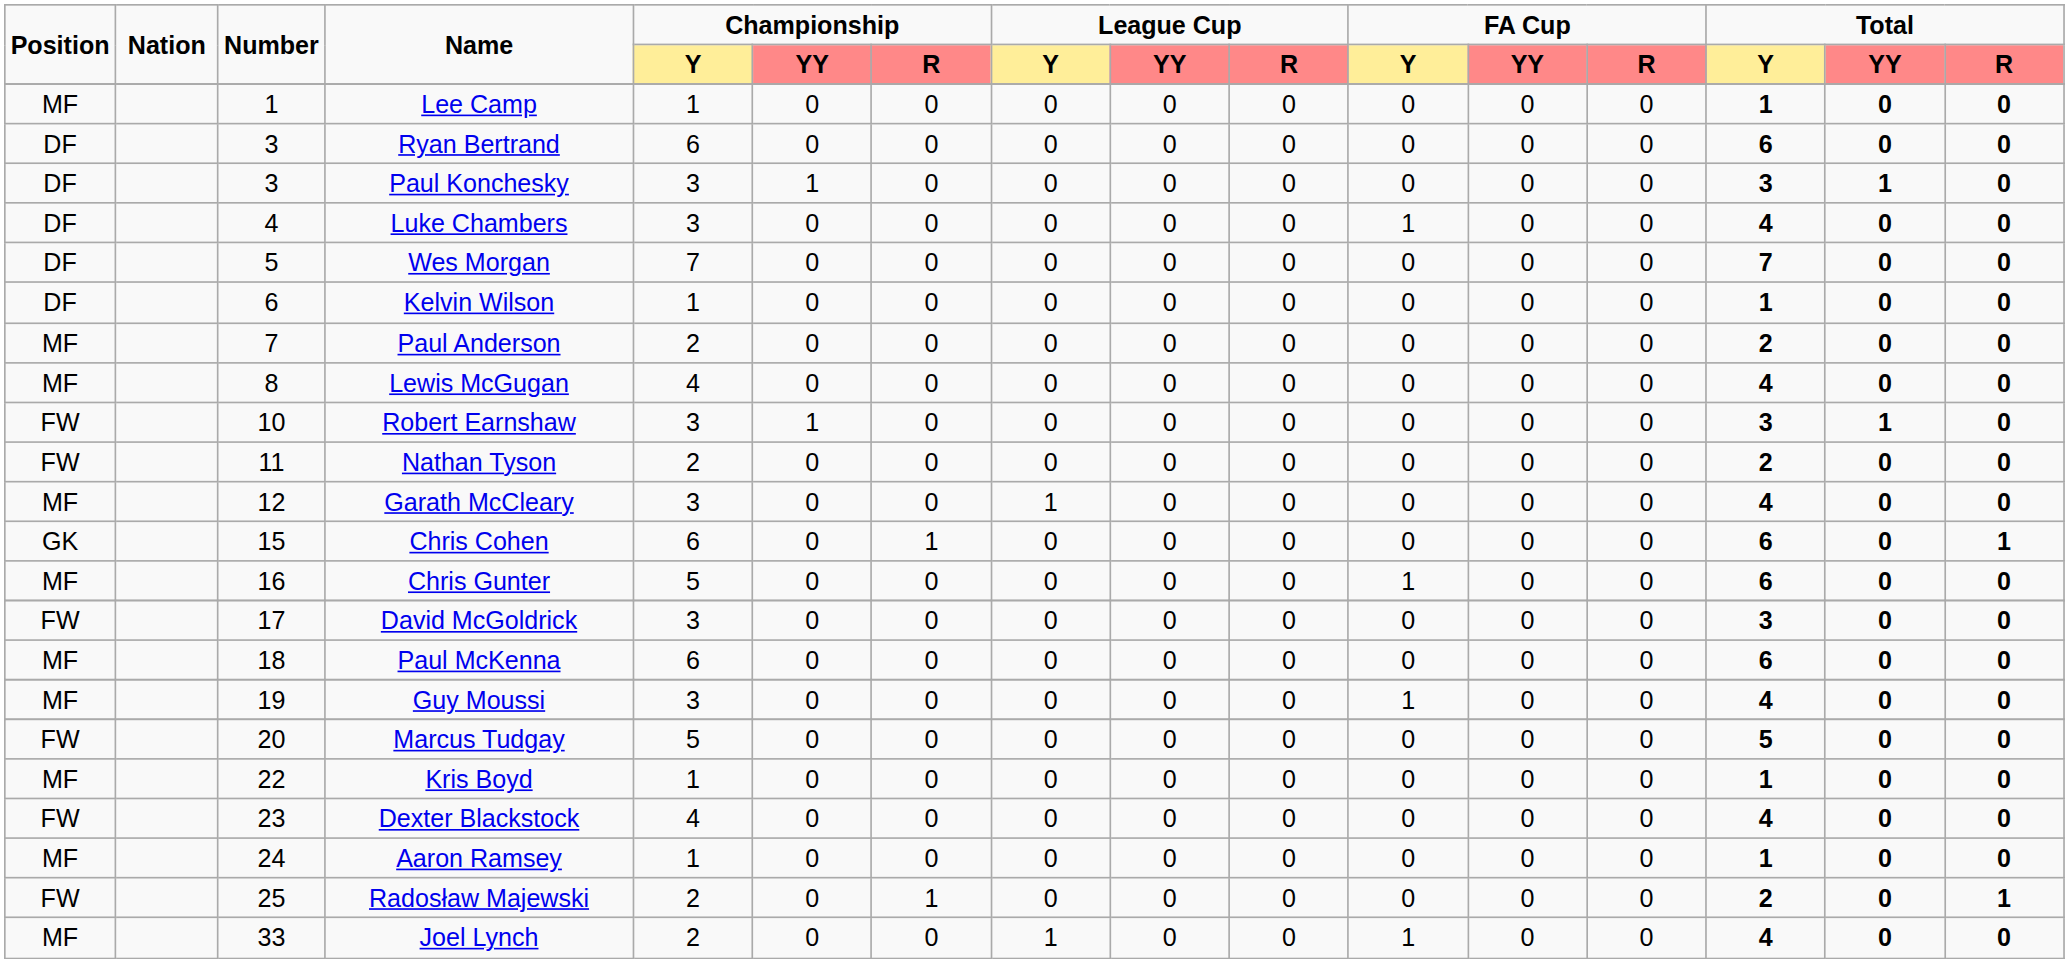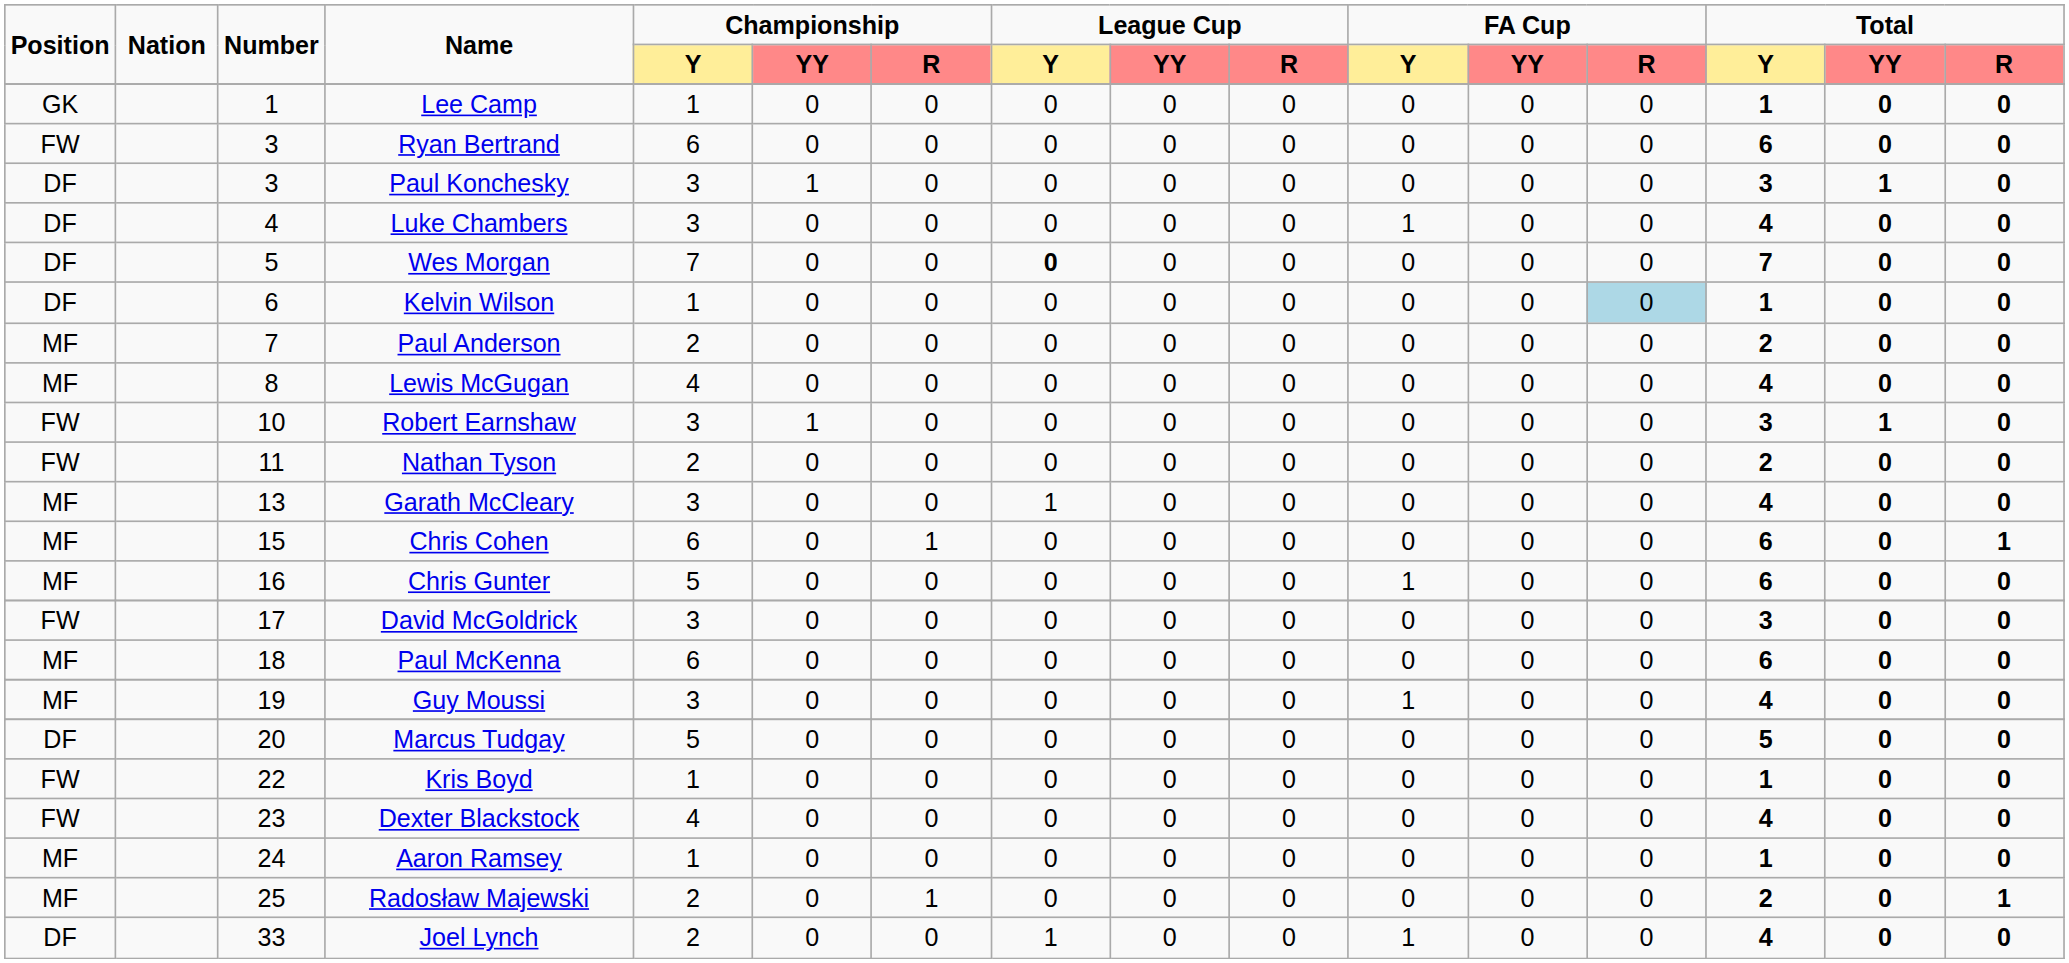 <table class="wikitable" style="font-size: 95%; text-align: center;">
 <tr>
 <td rowspan="2" width="5%" align="center"><strong>Position</strong></td>
 <td rowspan="2" width="5%" align="center"><strong>Nation</strong></td>
 <td rowspan="2" width="5%" align="center"><strong>Number</strong></td>
 <td rowspan="2" width="15%" align="center"><strong>Name</strong></td>
 <td colspan="3" align="center"><strong>Championship</strong></td>
 <td colspan="3" align="center"><strong>League Cup</strong></td>
 <td colspan="3" align="center"><strong>FA Cup</strong></td>
 <td colspan="3" align="center"><strong>Total</strong></td>
 </tr>
 <tr>
 <th width=60 style="background: #FFEE99">Y</th>
 <th width=60 style="background: #FF8888">YY</th>
 <th width=60 style="background: #FF8888">R</th>
 <th width=60 style="background: #FFEE99">Y</th>
 <th width=60 style="background: #FF8888">YY</th>
 <th width=60 style="background: #FF8888">R</th>
 <th width=60 style="background: #FFEE99">Y</th>
 <th width=60 style="background: #FF8888">YY</th>
 <th width=60 style="background: #FF8888">R</th>
 <th width=60 style="background: #FFEE99">Y</th>
 <th width=60 style="background: #FF8888">YY</th>
 <th width=60 style="background: #FF8888">R</th>
 </tr>
 <tr>
 </tr>
 <tr>
-<td>MF</td>
+<td>GK</td>
 <td></td>
 <td>1</td>
 <td><a href='#'>Lee Camp</a></td>
 <td>1</td>
 <td>0</td>
 <td>0</td>
 <td>0</td>
 <td>0</td>
 <td>0</td>
 <td>0</td>
 <td>0</td>
 <td>0</td>
 <td><strong>1</strong></td>
 <td><strong>0</strong></td>
 <td><strong>0</strong></td>
 </tr>
 <tr>
-<td>DF</td>
+<td>FW</td>
 <td></td>
 <td>3</td>
 <td><a href='#'>Ryan Bertrand</a></td>
 <td>6</td>
 <td>0</td>
 <td>0</td>
 <td>0</td>
 <td>0</td>
 <td>0</td>
 <td>0</td>
 <td>0</td>
 <td>0</td>
 <td><strong>6</strong></td>
 <td><strong>0</strong></td>
 <td><strong>0</strong></td>
 </tr>
 <tr>
 <td>DF</td>
 <td></td>
 <td>3</td>
 <td><a href='#'>Paul Konchesky</a></td>
 <td>3</td>
 <td>1</td>
 <td>0</td>
 <td>0</td>
 <td>0</td>
 <td>0</td>
 <td>0</td>
 <td>0</td>
 <td>0</td>
 <td><strong>3</strong></td>
 <td><strong>1</strong></td>
 <td><strong>0</strong></td>
 </tr>
 <tr>
 <td>DF</td>
 <td></td>
 <td>4</td>
 <td><a href='#'>Luke Chambers</a></td>
 <td>3</td>
 <td>0</td>
 <td>0</td>
 <td>0</td>
 <td>0</td>
 <td>0</td>
 <td>1</td>
 <td>0</td>
 <td>0</td>
 <td><strong>4</strong></td>
 <td><strong>0</strong></td>
 <td><strong>0</strong></td>
 </tr>
 <tr>
 <td>DF</td>
 <td></td>
 <td>5</td>
 <td><a href='#'>Wes Morgan</a></td>
 <td>7</td>
 <td>0</td>
 <td>0</td>
-<td>0</td>
+<td><strong>0</strong></td>
 <td>0</td>
 <td>0</td>
 <td>0</td>
 <td>0</td>
 <td>0</td>
 <td><strong>7</strong></td>
 <td><strong>0</strong></td>
 <td><strong>0</strong></td>
 </tr>
 <tr>
 <td>DF</td>
 <td></td>
 <td>6</td>
 <td><a href='#'>Kelvin Wilson</a></td>
 <td>1</td>
 <td>0</td>
 <td>0</td>
 <td>0</td>
 <td>0</td>
 <td>0</td>
 <td>0</td>
 <td>0</td>
-<td>0</td>
+<td style="background: lightblue;">0</td>
 <td><strong>1</strong></td>
 <td><strong>0</strong></td>
 <td><strong>0</strong></td>
 </tr>
 <tr>
 <td>MF</td>
 <td></td>
 <td>7</td>
 <td><a href='#'>Paul Anderson</a></td>
 <td>2</td>
 <td>0</td>
 <td>0</td>
 <td>0</td>
 <td>0</td>
 <td>0</td>
 <td>0</td>
 <td>0</td>
 <td>0</td>
 <td><strong>2</strong></td>
 <td><strong>0</strong></td>
 <td><strong>0</strong></td>
 </tr>
 <tr>
 <td>MF</td>
 <td></td>
 <td>8</td>
 <td><a href='#'>Lewis McGugan</a></td>
 <td>4</td>
 <td>0</td>
 <td>0</td>
 <td>0</td>
 <td>0</td>
 <td>0</td>
 <td>0</td>
 <td>0</td>
 <td>0</td>
 <td><strong>4</strong></td>
 <td><strong>0</strong></td>
 <td><strong>0</strong></td>
 </tr>
 <tr>
 <td>FW</td>
 <td></td>
 <td>10</td>
 <td><a href='#'>Robert Earnshaw</a></td>
 <td>3</td>
 <td>1</td>
 <td>0</td>
 <td>0</td>
 <td>0</td>
 <td>0</td>
 <td>0</td>
 <td>0</td>
 <td>0</td>
 <td><strong>3</strong></td>
 <td><strong>1</strong></td>
 <td><strong>0</strong></td>
 </tr>
 <tr>
 <td>FW</td>
 <td></td>
 <td>11</td>
 <td><a href='#'>Nathan Tyson</a></td>
 <td>2</td>
 <td>0</td>
 <td>0</td>
 <td>0</td>
 <td>0</td>
 <td>0</td>
 <td>0</td>
 <td>0</td>
 <td>0</td>
 <td><strong>2</strong></td>
 <td><strong>0</strong></td>
 <td><strong>0</strong></td>
 </tr>
 <tr>
 <td>MF</td>
 <td></td>
-<td>12</td>
+<td>13</td>
 <td><a href='#'>Garath McCleary</a></td>
 <td>3</td>
 <td>0</td>
 <td>0</td>
 <td>1</td>
 <td>0</td>
 <td>0</td>
 <td>0</td>
 <td>0</td>
 <td>0</td>
 <td><strong>4</strong></td>
 <td><strong>0</strong></td>
 <td><strong>0</strong></td>
 </tr>
 <tr>
-<td>GK</td>
+<td>MF</td>
 <td></td>
 <td>15</td>
 <td><a href='#'>Chris Cohen</a></td>
 <td>6</td>
 <td>0</td>
 <td>1</td>
 <td>0</td>
 <td>0</td>
 <td>0</td>
 <td>0</td>
 <td>0</td>
 <td>0</td>
 <td><strong>6</strong></td>
 <td><strong>0</strong></td>
 <td><strong>1</strong></td>
 </tr>
 <tr>
 <td>MF</td>
 <td></td>
 <td>16</td>
 <td><a href='#'>Chris Gunter</a></td>
 <td>5</td>
 <td>0</td>
 <td>0</td>
 <td>0</td>
 <td>0</td>
 <td>0</td>
 <td>1</td>
 <td>0</td>
 <td>0</td>
 <td><strong>6</strong></td>
 <td><strong>0</strong></td>
 <td><strong>0</strong></td>
 </tr>
 <tr>
 </tr>
 <tr>
 <td>FW</td>
 <td></td>
 <td>17</td>
 <td><a href='#'>David McGoldrick</a></td>
 <td>3</td>
 <td>0</td>
 <td>0</td>
 <td>0</td>
 <td>0</td>
 <td>0</td>
 <td>0</td>
 <td>0</td>
 <td>0</td>
 <td><strong>3</strong></td>
 <td><strong>0</strong></td>
 <td><strong>0</strong></td>
 </tr>
 <tr>
 <td>MF</td>
 <td></td>
 <td>18</td>
 <td><a href='#'>Paul McKenna</a></td>
 <td>6</td>
 <td>0</td>
 <td>0</td>
 <td>0</td>
 <td>0</td>
 <td>0</td>
 <td>0</td>
 <td>0</td>
 <td>0</td>
 <td><strong>6</strong></td>
 <td><strong>0</strong></td>
 <td><strong>0</strong></td>
 </tr>
 <tr>
 </tr>
 <tr>
 <td>MF</td>
 <td></td>
 <td>19</td>
 <td><a href='#'>Guy Moussi</a></td>
 <td>3</td>
 <td>0</td>
 <td>0</td>
 <td>0</td>
 <td>0</td>
 <td>0</td>
 <td>1</td>
 <td>0</td>
 <td>0</td>
 <td><strong>4</strong></td>
 <td><strong>0</strong></td>
 <td><strong>0</strong></td>
 </tr>
 <tr>
 </tr>
 <tr>
-<td>FW</td>
+<td>DF</td>
 <td></td>
 <td>20</td>
 <td><a href='#'>Marcus Tudgay</a></td>
 <td>5</td>
 <td>0</td>
 <td>0</td>
 <td>0</td>
 <td>0</td>
 <td>0</td>
 <td>0</td>
 <td>0</td>
 <td>0</td>
 <td><strong>5</strong></td>
 <td><strong>0</strong></td>
 <td><strong>0</strong></td>
 </tr>
 <tr>
-<td>MF</td>
+<td>FW</td>
 <td></td>
 <td>22</td>
 <td><a href='#'>Kris Boyd</a></td>
 <td>1</td>
 <td>0</td>
 <td>0</td>
 <td>0</td>
 <td>0</td>
 <td>0</td>
 <td>0</td>
 <td>0</td>
 <td>0</td>
 <td><strong>1</strong></td>
 <td><strong>0</strong></td>
 <td><strong>0</strong></td>
 </tr>
 <tr>
 <td>FW</td>
 <td></td>
 <td>23</td>
 <td><a href='#'>Dexter Blackstock</a></td>
 <td>4</td>
 <td>0</td>
 <td>0</td>
 <td>0</td>
 <td>0</td>
 <td>0</td>
 <td>0</td>
 <td>0</td>
 <td>0</td>
 <td><strong>4</strong></td>
 <td><strong>0</strong></td>
 <td><strong>0</strong></td>
 </tr>
 <tr>
 <td>MF</td>
 <td></td>
 <td>24</td>
 <td><a href='#'>Aaron Ramsey</a></td>
 <td>1</td>
 <td>0</td>
 <td>0</td>
 <td>0</td>
 <td>0</td>
 <td>0</td>
 <td>0</td>
 <td>0</td>
 <td>0</td>
 <td><strong>1</strong></td>
 <td><strong>0</strong></td>
 <td><strong>0</strong></td>
 </tr>
 <tr>
-<td>FW</td>
+<td>MF</td>
 <td></td>
 <td>25</td>
 <td><a href='#'>Radosław Majewski</a></td>
 <td>2</td>
 <td>0</td>
 <td>1</td>
 <td>0</td>
 <td>0</td>
 <td>0</td>
 <td>0</td>
 <td>0</td>
 <td>0</td>
 <td><strong>2</strong></td>
 <td><strong>0</strong></td>
 <td><strong>1</strong></td>
 </tr>
 <tr>
-<td>MF</td>
+<td>DF</td>
 <td></td>
 <td>33</td>
 <td><a href='#'>Joel Lynch</a></td>
 <td>2</td>
 <td>0</td>
 <td>0</td>
 <td>1</td>
 <td>0</td>
 <td>0</td>
 <td>1</td>
 <td>0</td>
 <td>0</td>
 <td><strong>4</strong></td>
 <td><strong>0</strong></td>
 <td><strong>0</strong></td>
 </tr>
 </table>
